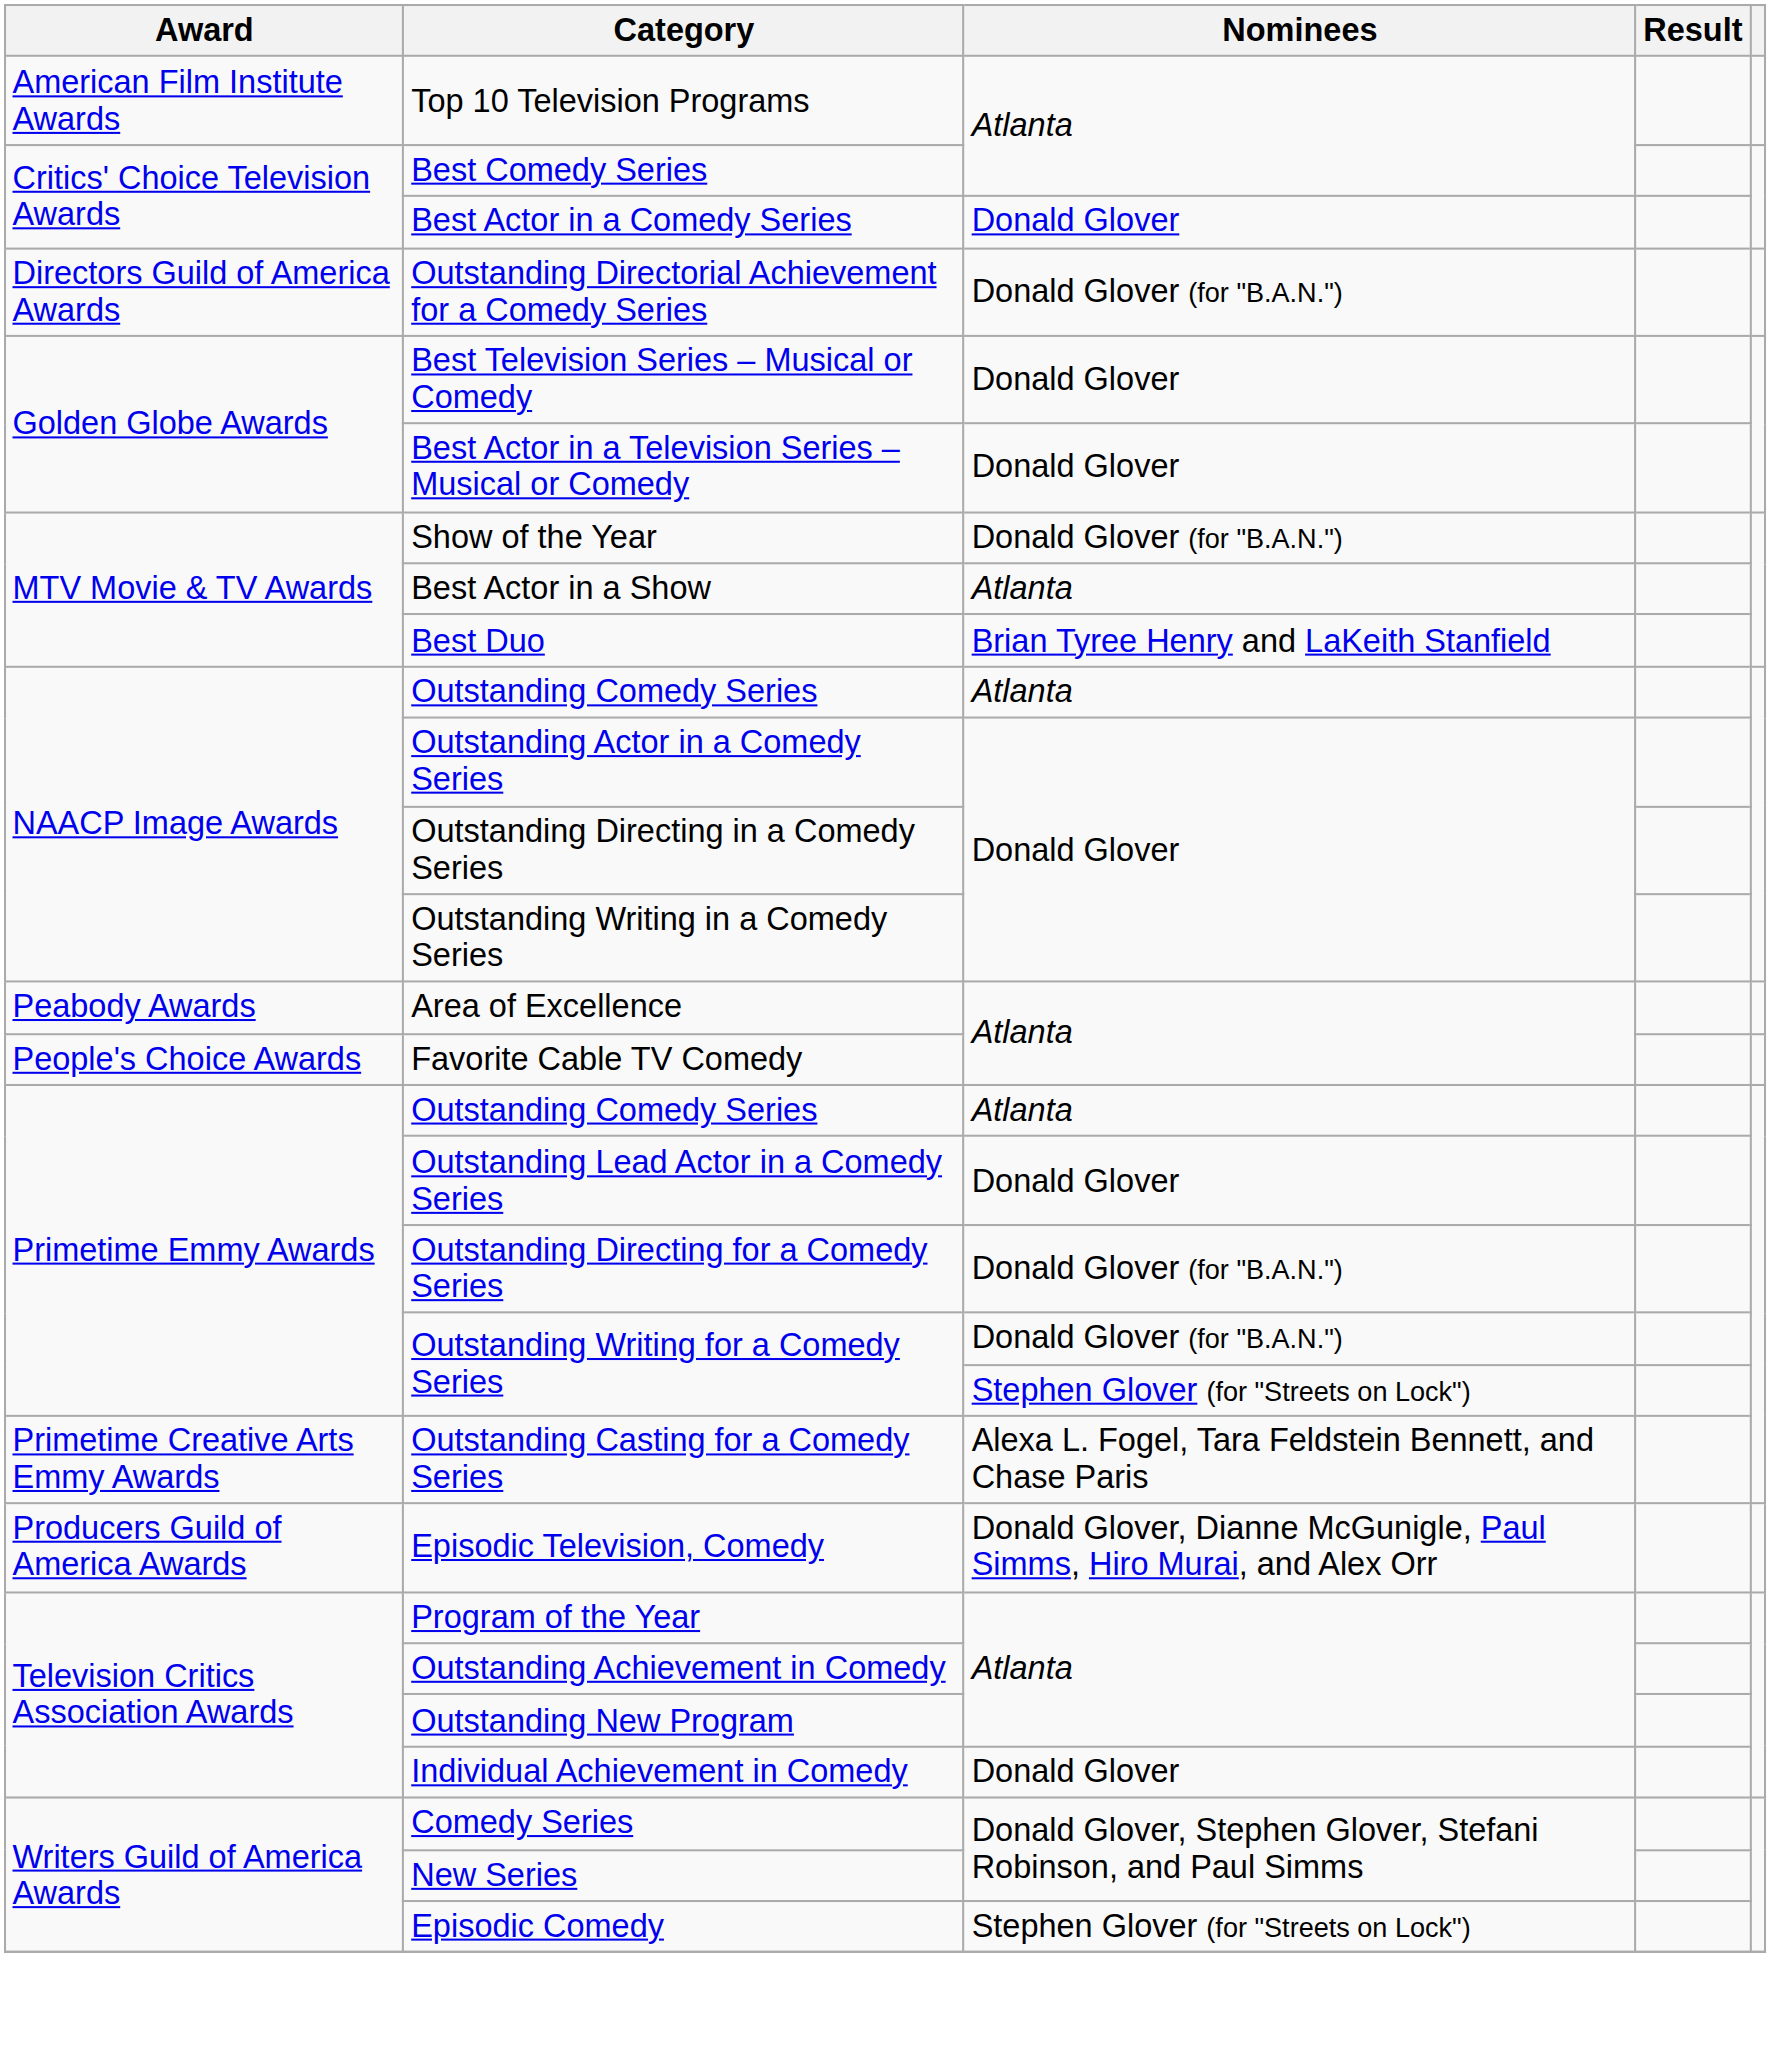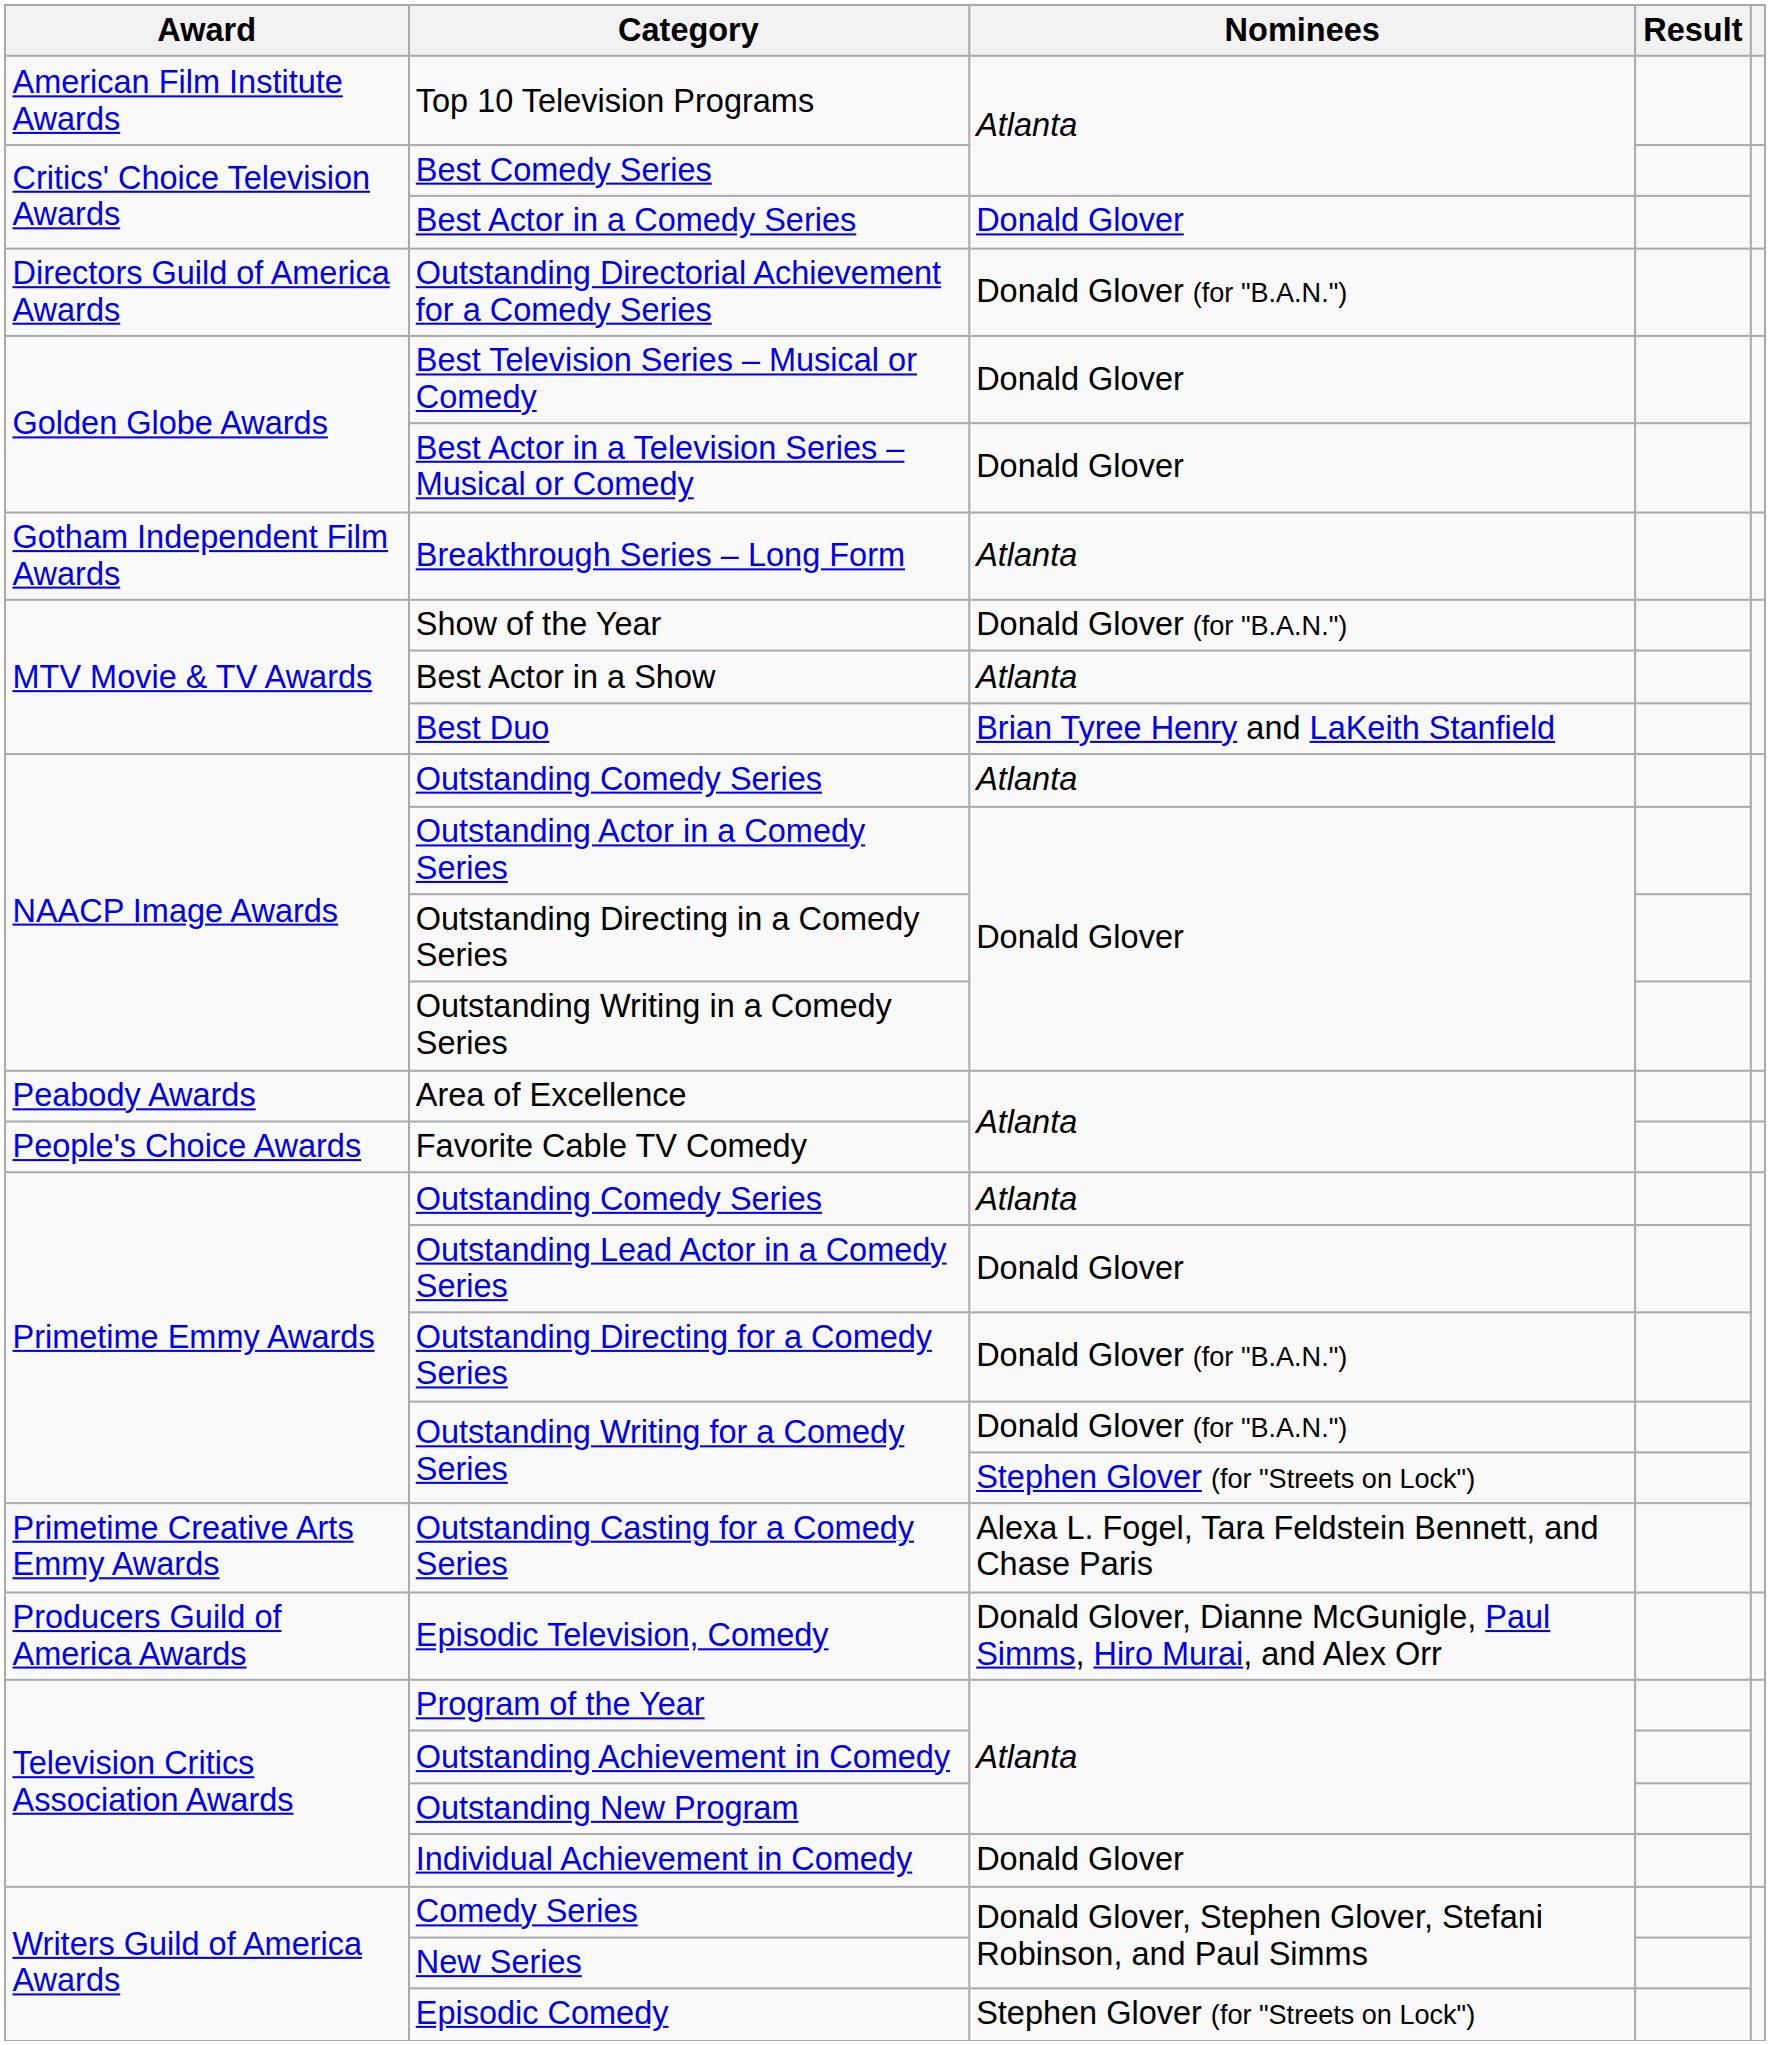 <table class="wikitable sortable">
 <tr>
 <th>Award</th>
 <th>Category</th>
 <th>Nominees</th>
 <th>Result</th>
 <th></th>
 </tr>
 <tr>
 <td><a href='#'>American Film Institute Awards</a></td>
 <td>Top 10 Television Programs</td>
 <td rowspan="2"><em>Atlanta</em></td>
 <td></td>
 <td></td>
 </tr>
 <tr>
 <td rowspan="2"><a href='#'>Critics' Choice Television Awards</a></td>
 <td><a href='#'>Best Comedy Series</a></td>
 <td></td>
 <td rowspan="2"></td>
 </tr>
 <tr>
 <td><a href='#'>Best Actor in a Comedy Series</a></td>
 <td><a href='#'>Donald Glover</a></td>
 <td></td>
 </tr>
 <tr>
 <td><a href='#'>Directors Guild of America Awards</a></td>
 <td><a href='#'>Outstanding Directorial Achievement for a Comedy Series</a></td>
 <td>Donald Glover <small>(for "B.A.N.")</small></td>
 <td></td>
 <td></td>
 </tr>
 <tr>
 <td rowspan="2"><a href='#'>Golden Globe Awards</a></td>
 <td><a href='#'>Best Television Series – Musical or Comedy</a></td>
 <td>Donald Glover</td>
 <td></td>
 <td rowspan="2"></td>
 </tr>
 <tr>
 <td><a href='#'>Best Actor in a Television Series – Musical or Comedy</a></td>
 <td>Donald Glover</td>
+<td></td>
+</tr>
+<tr>
+<td><a href='#'>Gotham Independent Film Awards</a></td>
+<td><a href='#'>Breakthrough Series – Long Form</a></td>
+<td><em>Atlanta</em></td>
+<td></td>
 <td></td>
 </tr>
 <tr>
 <td rowspan="3"><a href='#'>MTV Movie & TV Awards</a></td>
 <td>Show of the Year</td>
 <td>Donald Glover <small>(for "B.A.N.")</small></td>
 <td></td>
 <td rowspan="3"></td>
 </tr>
 <tr>
 <td>Best Actor in a Show</td>
 <td><em>Atlanta</em></td>
 <td></td>
 </tr>
 <tr>
 <td><a href='#'>Best Duo</a></td>
 <td><a href='#'>Brian Tyree Henry</a> and <a href='#'>LaKeith Stanfield</a></td>
 <td></td>
 </tr>
 <tr>
 <td rowspan="4"><a href='#'>NAACP Image Awards</a></td>
 <td><a href='#'>Outstanding Comedy Series</a></td>
 <td><em>Atlanta</em></td>
 <td></td>
 <td rowspan="4"></td>
 </tr>
 <tr>
 <td><a href='#'>Outstanding Actor in a Comedy Series</a></td>
 <td rowspan="3">Donald Glover</td>
 <td></td>
 </tr>
 <tr>
 <td>Outstanding Directing in a Comedy Series</td>
 <td></td>
 </tr>
 <tr>
 <td>Outstanding Writing in a Comedy Series</td>
 <td></td>
 </tr>
 <tr>
 <td><a href='#'>Peabody Awards</a></td>
 <td>Area of Excellence</td>
 <td rowspan="2"><em>Atlanta</em></td>
 <td></td>
 <td></td>
 </tr>
 <tr>
 <td><a href='#'>People's Choice Awards</a></td>
 <td>Favorite Cable TV Comedy</td>
 <td></td>
 <td></td>
 </tr>
 <tr>
 <td rowspan="5"><a href='#'>Primetime Emmy Awards</a></td>
 <td><a href='#'>Outstanding Comedy Series</a></td>
 <td><em>Atlanta</em></td>
 <td></td>
 <td rowspan="6"></td>
 </tr>
 <tr>
 <td><a href='#'>Outstanding Lead Actor in a Comedy Series</a></td>
 <td>Donald Glover</td>
 <td></td>
 </tr>
 <tr>
 <td><a href='#'>Outstanding Directing for a Comedy Series</a></td>
 <td>Donald Glover <small>(for "B.A.N.")</small></td>
 <td></td>
 </tr>
 <tr>
 <td rowspan="2"><a href='#'>Outstanding Writing for a Comedy Series</a></td>
 <td>Donald Glover <small>(for "B.A.N.")</small></td>
 <td></td>
 </tr>
 <tr>
 <td><a href='#'>Stephen Glover</a> <small>(for "Streets on Lock")</small></td>
 <td></td>
 </tr>
 <tr>
 <td><a href='#'>Primetime Creative Arts Emmy Awards</a></td>
 <td><a href='#'>Outstanding Casting for a Comedy Series</a></td>
 <td>Alexa L. Fogel, Tara Feldstein Bennett, and Chase Paris</td>
 <td></td>
 </tr>
 <tr>
 <td><a href='#'>Producers Guild of America Awards</a></td>
 <td><a href='#'>Episodic Television, Comedy</a></td>
 <td>Donald Glover, Dianne McGunigle, <a href='#'>Paul Simms</a>, <a href='#'>Hiro Murai</a>, and Alex Orr</td>
 <td></td>
 <td></td>
 </tr>
 <tr>
 <td rowspan="4"><a href='#'>Television Critics Association Awards</a></td>
 <td><a href='#'>Program of the Year</a></td>
 <td rowspan=3><em>Atlanta</em></td>
 <td></td>
 <td rowspan="4"></td>
 </tr>
 <tr>
 <td><a href='#'>Outstanding Achievement in Comedy</a></td>
 <td></td>
 </tr>
 <tr>
 <td><a href='#'>Outstanding New Program</a></td>
 <td></td>
 </tr>
 <tr>
 <td><a href='#'>Individual Achievement in Comedy</a></td>
 <td>Donald Glover</td>
 <td></td>
 </tr>
 <tr>
 <td rowspan="3"><a href='#'>Writers Guild of America Awards</a></td>
 <td><a href='#'>Comedy Series</a></td>
 <td rowspan=2>Donald Glover, Stephen Glover, Stefani Robinson, and Paul Simms</td>
 <td></td>
 <td rowspan="3"></td>
 </tr>
 <tr>
 <td><a href='#'>New Series</a></td>
 <td></td>
 </tr>
 <tr>
 <td><a href='#'>Episodic Comedy</a></td>
 <td>Stephen Glover <small>(for "Streets on Lock")</small></td>
 <td></td>
 </tr>
 <tr>
 </tr>
 </table>
